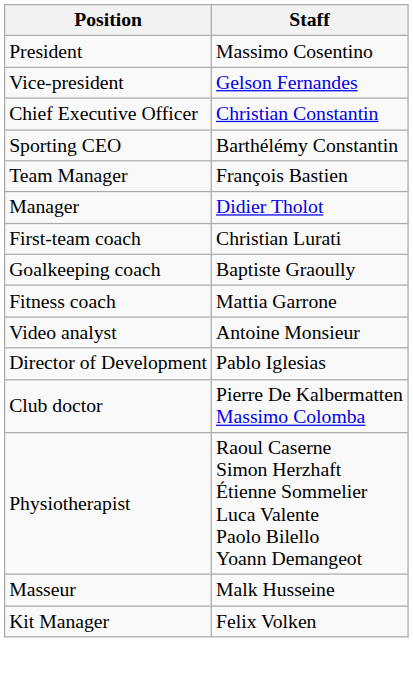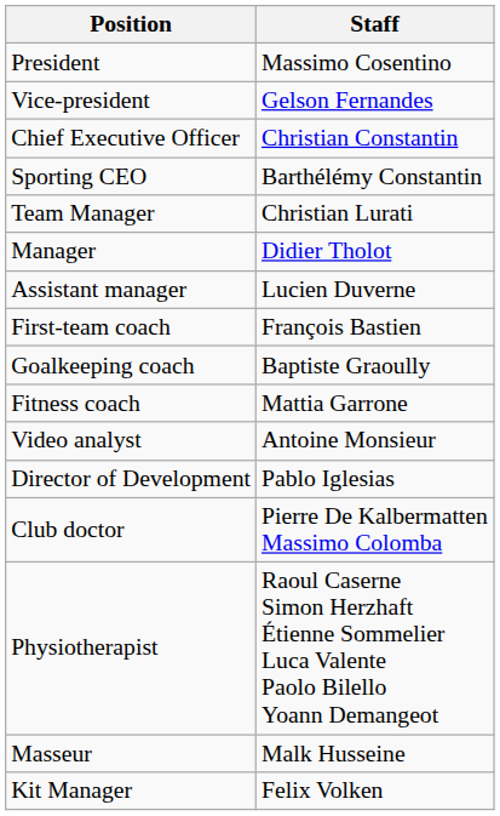 <table class="wikitable">
 <tr>
 <th>Position</th>
 <th>Staff</th>
 </tr>
 <tr>
 <td>President</td>
 <td> Massimo Cosentino</td>
 </tr>
 <tr>
 <td>Vice-president</td>
 <td> <a href='#'>Gelson Fernandes</a></td>
 </tr>
 <tr>
 <td>Chief Executive Officer</td>
 <td> <a href='#'>Christian Constantin</a></td>
 </tr>
 <tr>
 <td>Sporting CEO</td>
 <td> Barthélémy Constantin</td>
 </tr>
 <tr>
 <td>Team Manager</td>
-<td> François Bastien</td>
+<td> Christian Lurati</td>
 </tr>
 <tr>
 <td>Manager</td>
 <td> <a href='#'>Didier Tholot</a></td>
 </tr>
 <tr>
+<td>Assistant manager</td>
+<td> Lucien Duverne</td>
+</tr>
+<tr>
 <td>First-team coach</td>
-<td> Christian Lurati</td>
+<td> François Bastien</td>
 </tr>
 <tr>
 <td>Goalkeeping coach</td>
 <td> Baptiste Graoully</td>
 </tr>
 <tr>
 <td>Fitness coach</td>
 <td> Mattia Garrone</td>
 </tr>
 <tr>
 <td>Video analyst</td>
 <td> Antoine Monsieur</td>
 </tr>
 <tr>
 <td>Director of Development</td>
 <td> Pablo Iglesias</td>
 </tr>
 <tr>
 <td>Club doctor</td>
 <td> Pierre De Kalbermatten <br>   <a href='#'>Massimo Colomba</a></td>
 </tr>
 <tr>
 <td>Physiotherapist</td>
 <td> Raoul Caserne <br>   Simon Herzhaft <br>  Étienne Sommelier  <br>  Luca Valente <br>  Paolo Bilello <br>  Yoann Demangeot</td>
 </tr>
 <tr>
 <td>Masseur</td>
 <td> Malk Husseine</td>
 </tr>
 <tr>
 <td>Kit Manager</td>
 <td> Felix Volken</td>
 </tr>
 </table>
